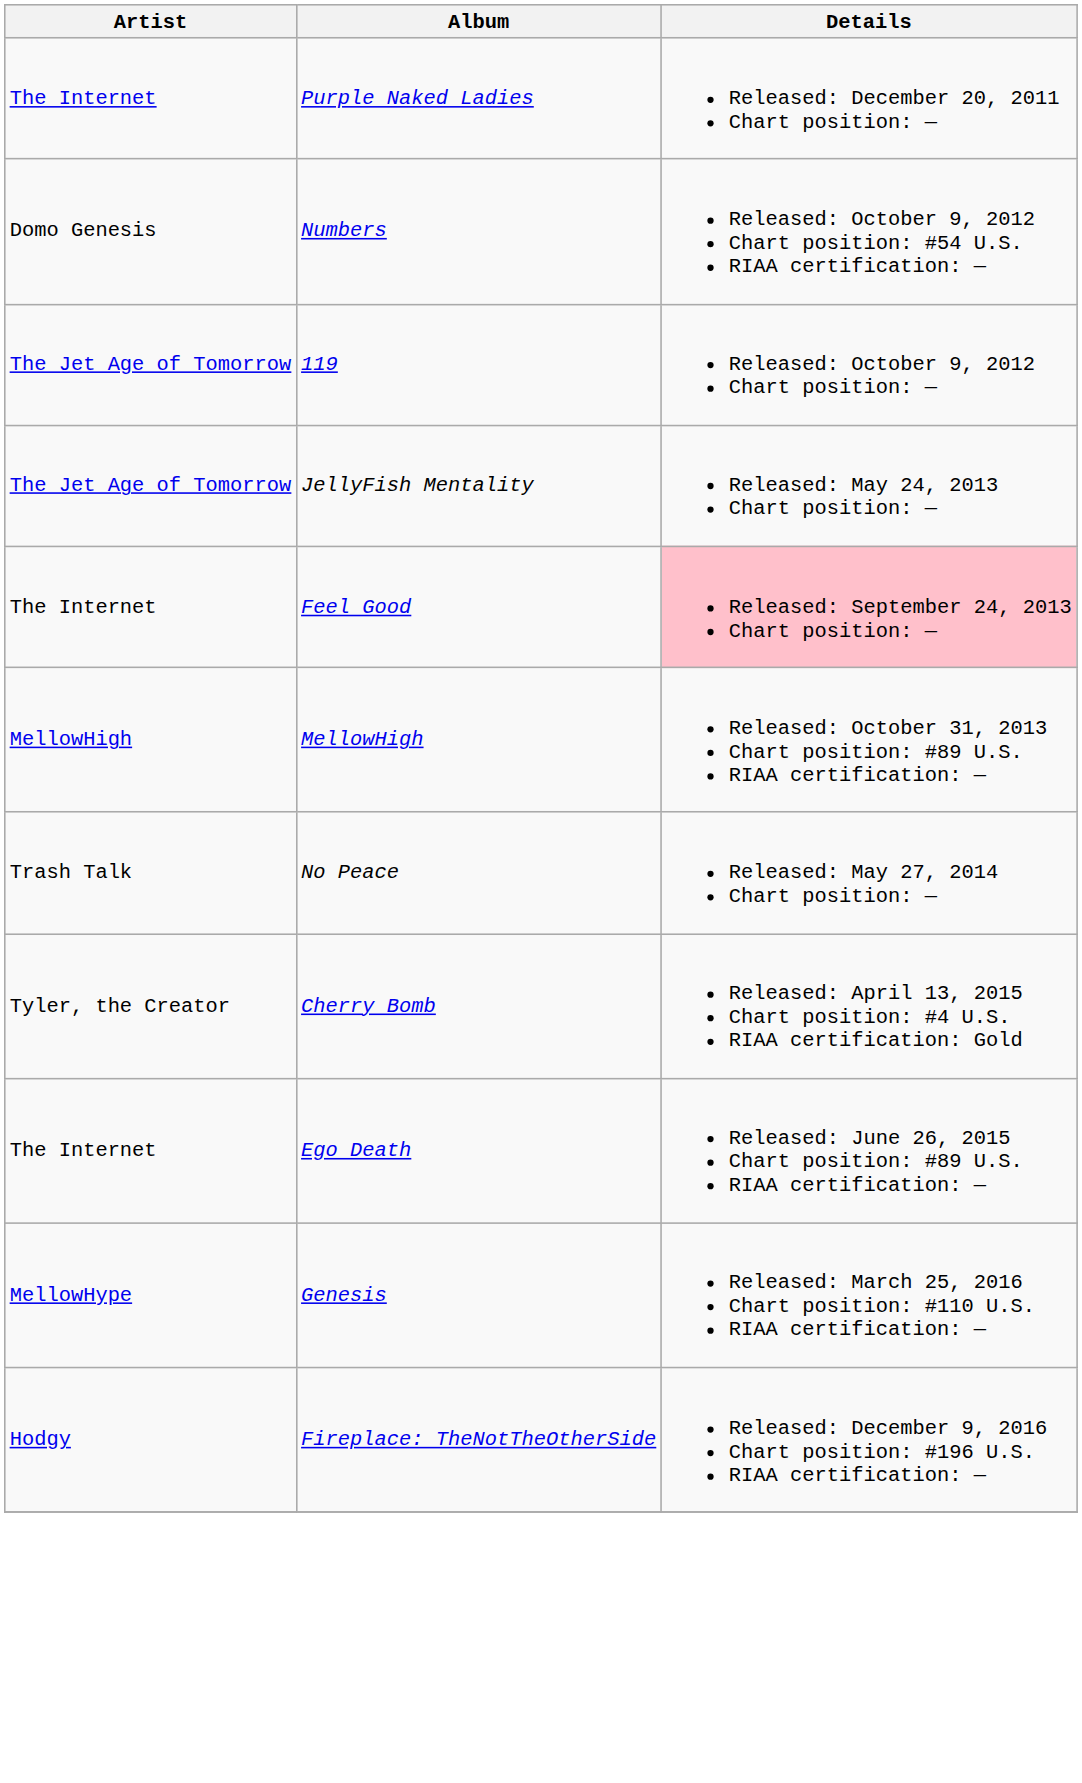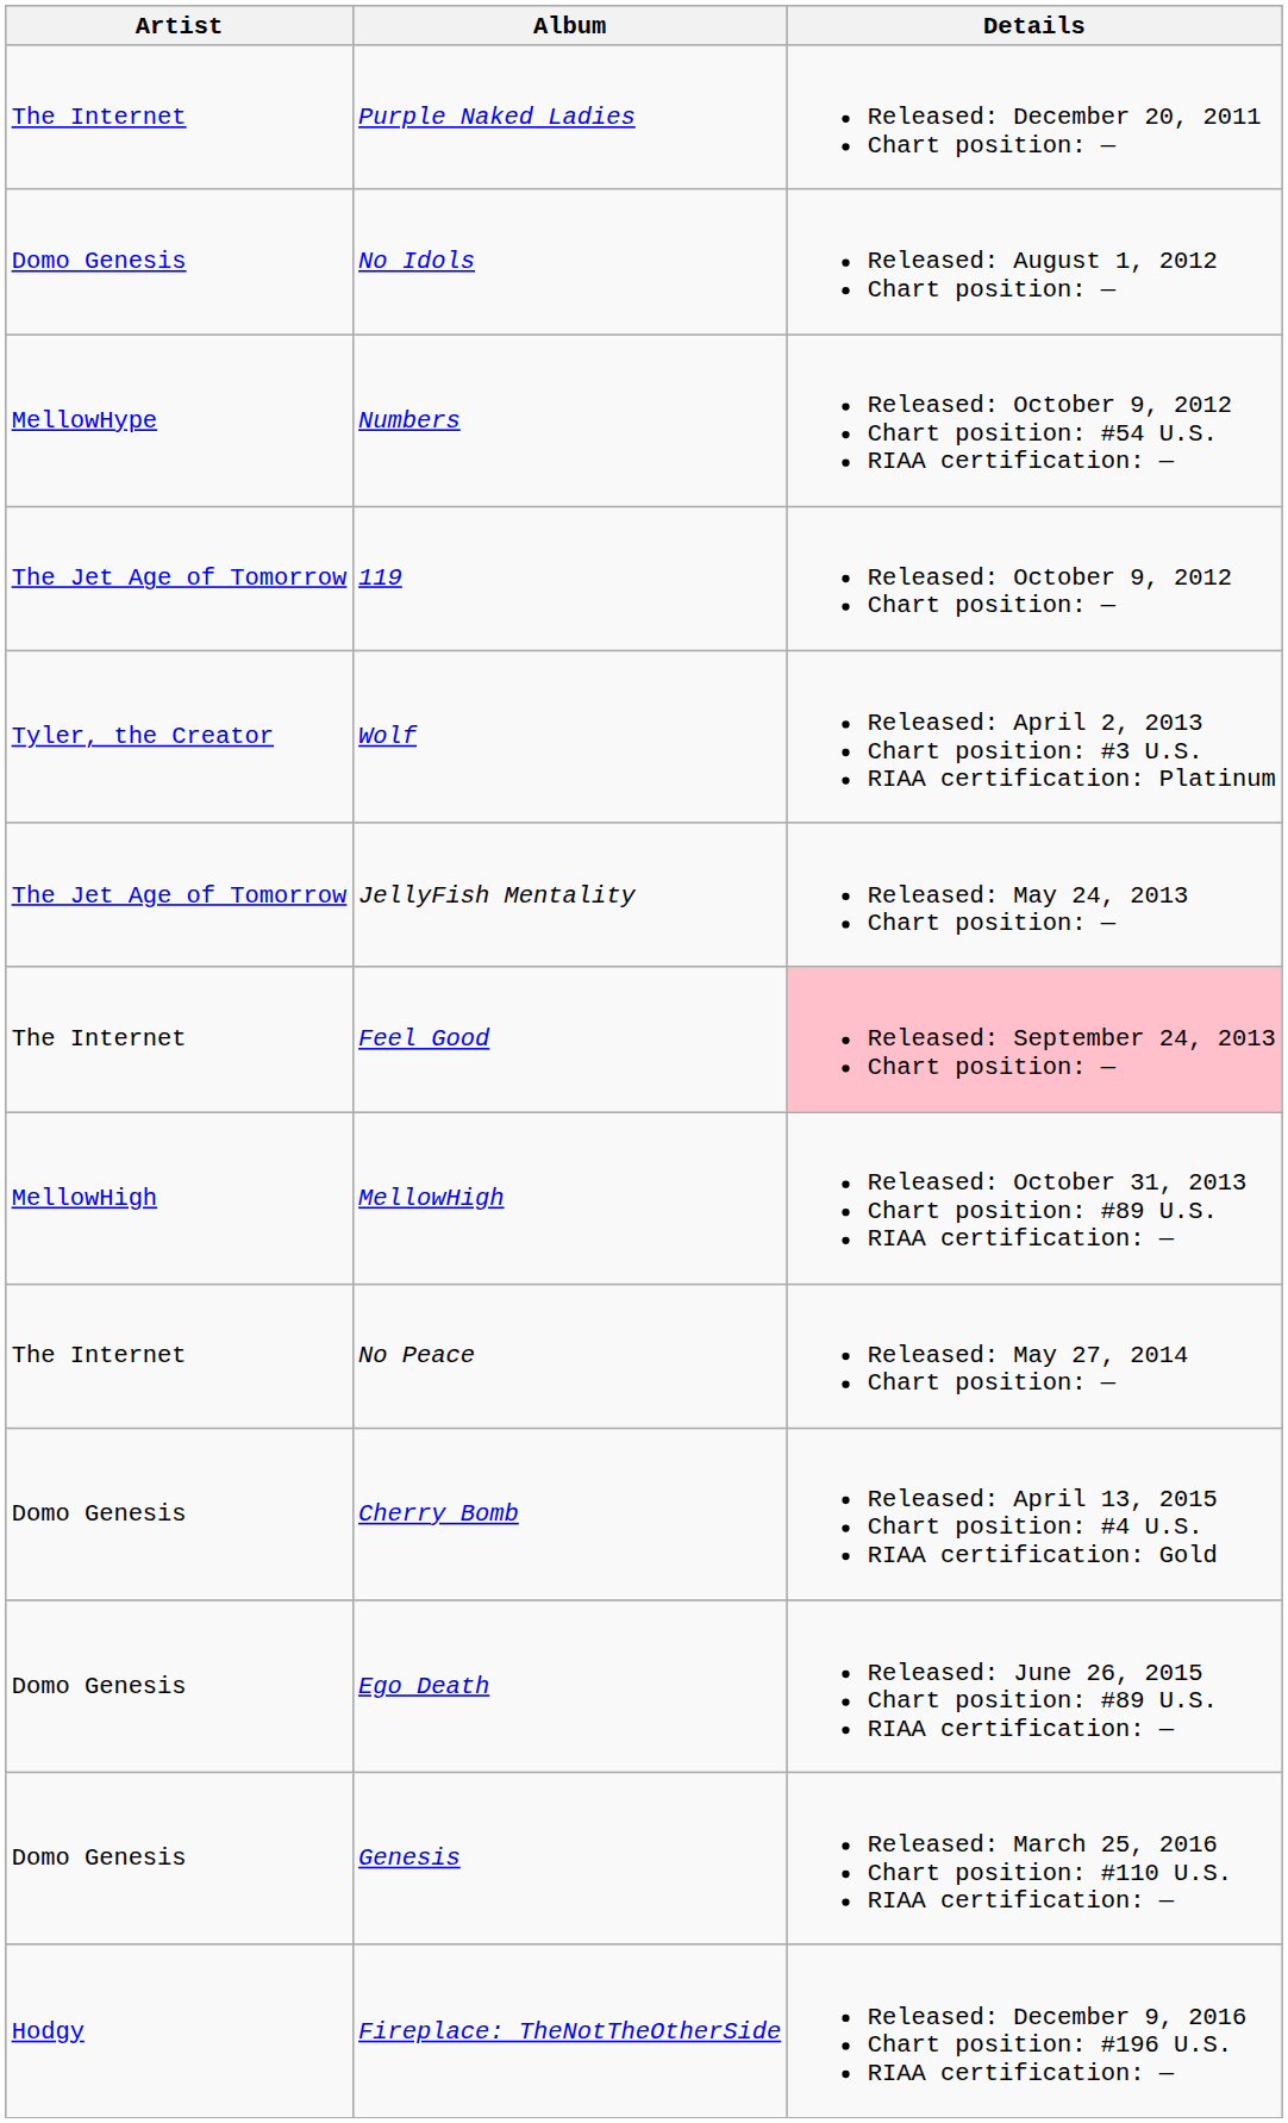 <table class="wikitable sortable">
 <tr>
 <th>Artist</th>
 <th>Album</th>
 <th class="unsortable">Details</th>
 </tr>
 <tr>
 <td><a href='#'>The Internet</a></td>
 <td><em><a href='#'>Purple Naked Ladies</a></em></td>
 <td><br><ul><li>Released: December 20, 2011</li><li>Chart position: —</li></ul></td>
 </tr>
 <tr>
-<td>Domo Genesis</td>
+<td><a href='#'>Domo Genesis</a></td>
+<td><em><a href='#'>No Idols</a></em></td>
+<td><br><ul><li>Released: August 1, 2012</li><li>Chart position: —</li></ul></td>
+</tr>
+<tr>
+<td><a href='#'>MellowHype</a></td>
 <td><em><a href='#'>Numbers</a></em></td>
 <td><br><ul><li>Released: October 9, 2012</li><li>Chart position: #54 U.S.</li><li>RIAA certification: —</li></ul></td>
 </tr>
 <tr>
 <td><a href='#'>The Jet Age of Tomorrow</a></td>
 <td><em><a href='#'>119</a></em></td>
 <td><br><ul><li>Released: October 9, 2012</li><li>Chart position: —</li></ul></td>
+</tr>
+<tr>
+<td><a href='#'>Tyler, the Creator</a></td>
+<td><em><a href='#'>Wolf</a></em></td>
+<td><br><ul><li>Released: April 2, 2013</li><li>Chart position: #3 U.S.</li><li>RIAA certification: Platinum</li></ul></td>
 </tr>
 <tr>
 <td><a href='#'>The Jet Age of Tomorrow</a></td>
 <td><em>JellyFish Mentality</em></td>
 <td><br><ul><li>Released: May 24, 2013</li><li>Chart position: —</li></ul></td>
 </tr>
 <tr>
 <td>The Internet</td>
 <td><em><a href='#'>Feel Good</a></em></td>
 <td style="background: pink;"><br><ul><li>Released: September 24, 2013</li><li>Chart position: —</li></ul></td>
 </tr>
 <tr>
 <td><a href='#'>MellowHigh</a></td>
 <td><em><a href='#'>MellowHigh</a></em></td>
 <td><br><ul><li>Released: October 31, 2013</li><li>Chart position: #89 U.S.</li><li>RIAA certification: —</li></ul></td>
 </tr>
 <tr>
-<td>Trash Talk</td>
+<td>The Internet</td>
 <td><em>No Peace</em></td>
 <td><br><ul><li>Released: May 27, 2014</li><li>Chart position: —</li></ul></td>
 </tr>
 <tr>
-<td>Tyler, the Creator</td>
+<td>Domo Genesis</td>
 <td><em><a href='#'>Cherry Bomb</a></em></td>
 <td><br><ul><li>Released: April 13, 2015</li><li>Chart position: #4 U.S.</li><li>RIAA certification: Gold</li></ul></td>
 </tr>
 <tr>
-<td>The Internet</td>
+<td>Domo Genesis</td>
 <td><em><a href='#'>Ego Death</a></em></td>
 <td><br><ul><li>Released: June 26, 2015</li><li>Chart position: #89 U.S.</li><li>RIAA certification: —</li></ul></td>
 </tr>
 <tr>
-<td><a href='#'>MellowHype</a></td>
+<td>Domo Genesis</td>
 <td><em><a href='#'>Genesis</a></em></td>
 <td><br><ul><li>Released: March 25, 2016</li><li>Chart position: #110 U.S.</li><li>RIAA certification: —</li></ul></td>
 </tr>
 <tr>
 <td><a href='#'>Hodgy</a></td>
 <td><em><a href='#'>Fireplace: TheNotTheOtherSide</a></em></td>
 <td><br><ul><li>Released: December 9, 2016</li><li>Chart position: #196 U.S.</li><li>RIAA certification: —</li></ul></td>
 </tr>
 <tr>
 </tr>
 </table>
